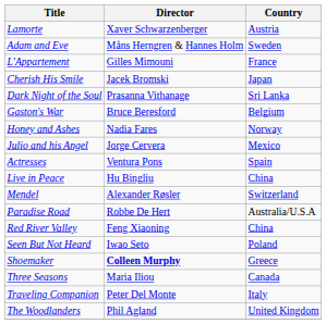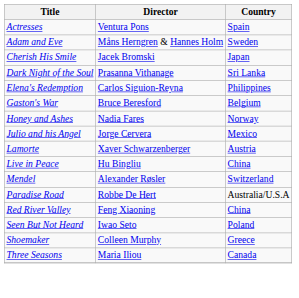 <table class="wikitable">
 <tr>
 <th>Title</th>
 <th>Director</th>
 <th>Country</th>
 </tr>
 <tr>
-<td><em><a href='#'>Lamorte</a></em></td>
-<td><a href='#'>Xaver Schwarzenberger</a></td>
-<td><a href='#'>Austria</a></td>
+<td><em><a href='#'>Actresses</a></em></td>
+<td><a href='#'>Ventura Pons</a></td>
+<td><a href='#'>Spain</a></td>
 </tr>
 <tr>
 <td><em><a href='#'>Adam and Eve</a></em></td>
 <td><a href='#'>Måns Herngren</a> & <a href='#'>Hannes Holm</a></td>
 <td><a href='#'>Sweden</a></td>
-</tr>
-<tr>
-<td><em><a href='#'>L'Appartement</a></em></td>
-<td><a href='#'>Gilles Mimouni</a></td>
-<td><a href='#'>France</a></td>
 </tr>
 <tr>
 <td><em><a href='#'>Cherish His Smile</a></em></td>
 <td><a href='#'>Jacek Bromski</a></td>
 <td><a href='#'>Japan</a></td>
 </tr>
 <tr>
 <td><em><a href='#'>Dark Night of the Soul</a></em></td>
 <td><a href='#'>Prasanna Vithanage</a></td>
 <td><a href='#'>Sri Lanka</a></td>
+</tr>
+<tr>
+<td><em><a href='#'>Elena's Redemption</a></em></td>
+<td><a href='#'>Carlos Siguion-Reyna</a></td>
+<td><a href='#'>Philippines</a></td>
 </tr>
 <tr>
 <td><em><a href='#'>Gaston's War</a></em></td>
 <td><a href='#'>Bruce Beresford</a></td>
 <td><a href='#'>Belgium</a></td>
 </tr>
 <tr>
 <td><em><a href='#'>Honey and Ashes</a></em></td>
 <td><a href='#'>Nadia Fares</a></td>
 <td><a href='#'>Norway</a></td>
 </tr>
 <tr>
 <td><em><a href='#'>Julio and his Angel</a></em></td>
 <td><a href='#'>Jorge Cervera</a></td>
 <td><a href='#'>Mexico</a></td>
 </tr>
 <tr>
-<td><em><a href='#'>Actresses</a></em></td>
-<td><a href='#'>Ventura Pons</a></td>
-<td><a href='#'>Spain</a></td>
+<td><em><a href='#'>Lamorte</a></em></td>
+<td><a href='#'>Xaver Schwarzenberger</a></td>
+<td><a href='#'>Austria</a></td>
 </tr>
 <tr>
 <td><em><a href='#'>Live in Peace</a></em></td>
 <td><a href='#'>Hu Bingliu</a></td>
 <td><a href='#'>China</a></td>
 </tr>
 <tr>
 <td><em><a href='#'>Mendel</a></em></td>
 <td><a href='#'>Alexander Røsler</a></td>
 <td><a href='#'>Switzerland</a></td>
 </tr>
 <tr>
 <td><em><a href='#'>Paradise Road</a></em></td>
 <td><a href='#'>Robbe De Hert</a></td>
 <td>Australia/U.S.A</td>
 </tr>
 <tr>
 <td><em><a href='#'>Red River Valley</a></em></td>
 <td><a href='#'>Feng Xiaoning</a></td>
 <td><a href='#'>China</a></td>
 </tr>
 <tr>
 <td><em><a href='#'>Seen But Not Heard</a></em></td>
 <td><a href='#'>Iwao Seto</a></td>
 <td><a href='#'>Poland</a></td>
 </tr>
 <tr>
 <td><em><a href='#'>Shoemaker</a></em></td>
-<td><strong><a href='#'>Colleen Murphy</a></strong></td>
+<td><a href='#'>Colleen Murphy</a></td>
 <td><a href='#'>Greece</a></td>
 </tr>
 <tr>
 <td><em><a href='#'>Three Seasons</a></em></td>
 <td><a href='#'>Maria Iliou</a></td>
 <td><a href='#'>Canada</a></td>
 </tr>
 <tr>
-<td><em><a href='#'>Traveling Companion</a></em></td>
-<td><a href='#'>Peter Del Monte</a></td>
-<td><a href='#'>Italy</a></td>
-</tr>
-<tr>
-<td><em><a href='#'>The Woodlanders</a></em></td>
-<td><a href='#'>Phil Agland</a></td>
-<td><a href='#'>United Kingdom</a></td>
-</tr>
-<tr>
 </tr>
 </table>
